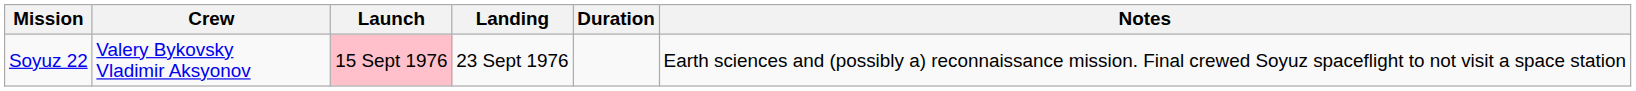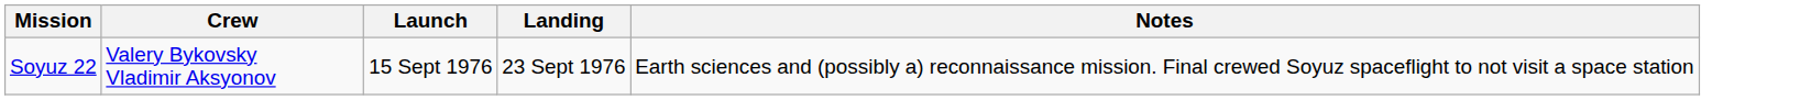 <table class="wikitable">
 <tr>
 <th>Mission</th>
 <th>Crew</th>
 <th>Launch</th>
 <th>Landing</th>
-<th>Duration</th>
 <th>Notes</th>
 </tr>
 <tr>
 <td><a href='#'>Soyuz 22</a></td>
 <td style= "width: 195px"> <a href='#'>Valery Bykovsky</a><br> <a href='#'>Vladimir Aksyonov</a></td>
-<td style="background: pink;">15 Sept 1976</td>
+<td>15 Sept 1976</td>
 <td>23 Sept 1976</td>
-<td></td>
 <td>Earth sciences and (possibly a) reconnaissance mission. Final crewed Soyuz spaceflight to not visit a space station</td>
 </tr>
 </table>
